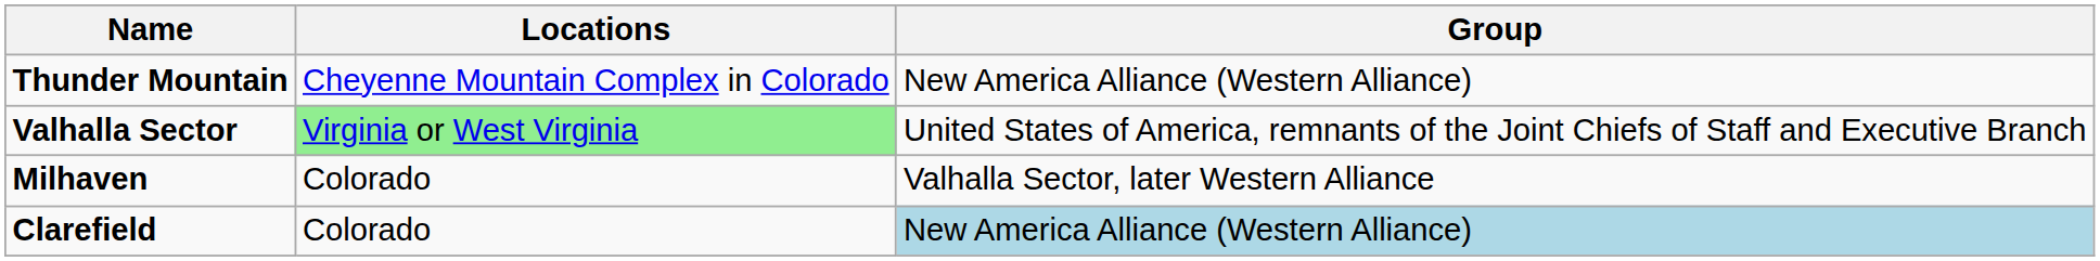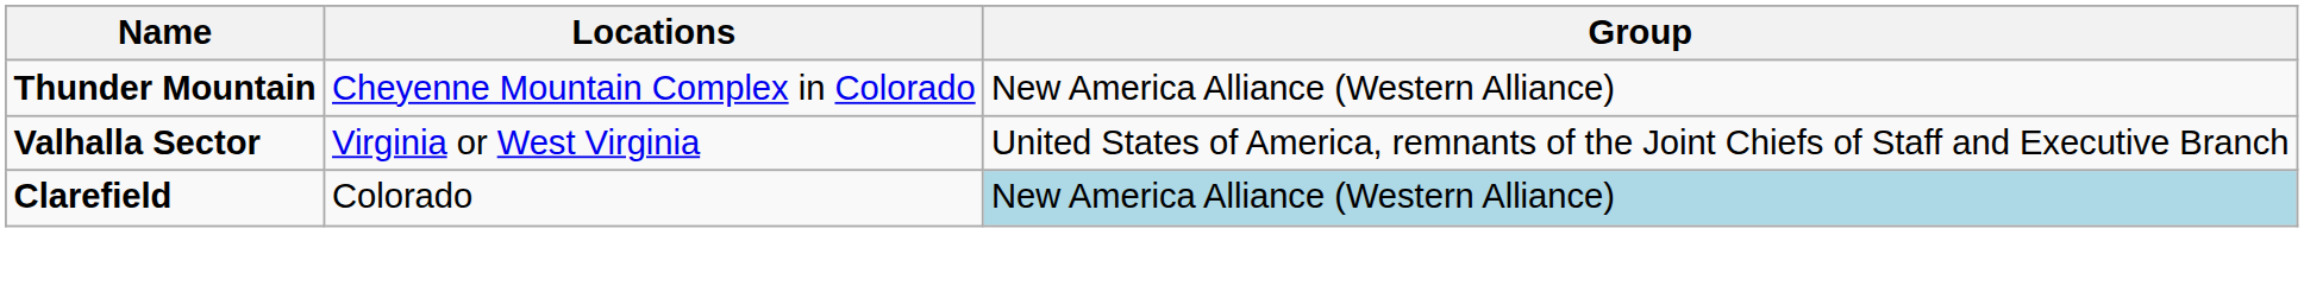 <table class="wikitable">
 <tr>
 <th>Name</th>
 <th>Locations</th>
 <th>Group</th>
 </tr>
 <tr>
 <td><strong>Thunder Mountain</strong></td>
 <td><a href='#'>Cheyenne Mountain Complex</a> in <a href='#'>Colorado</a></td>
 <td>New America Alliance (Western Alliance)</td>
 </tr>
 <tr>
 <td><strong>Valhalla Sector</strong></td>
-<td style="background: lightgreen;"><a href='#'>Virginia</a> or <a href='#'>West Virginia</a></td>
+<td><a href='#'>Virginia</a> or <a href='#'>West Virginia</a></td>
 <td>United States of America, remnants of the Joint Chiefs of Staff and Executive Branch</td>
-</tr>
-<tr>
-<td><strong>Milhaven</strong></td>
-<td>Colorado</td>
-<td>Valhalla Sector, later Western Alliance</td>
 </tr>
 <tr>
 <td><strong>Clarefield</strong></td>
 <td>Colorado</td>
 <td style="background: lightblue;">New America Alliance (Western Alliance)</td>
 </tr>
 </table>
